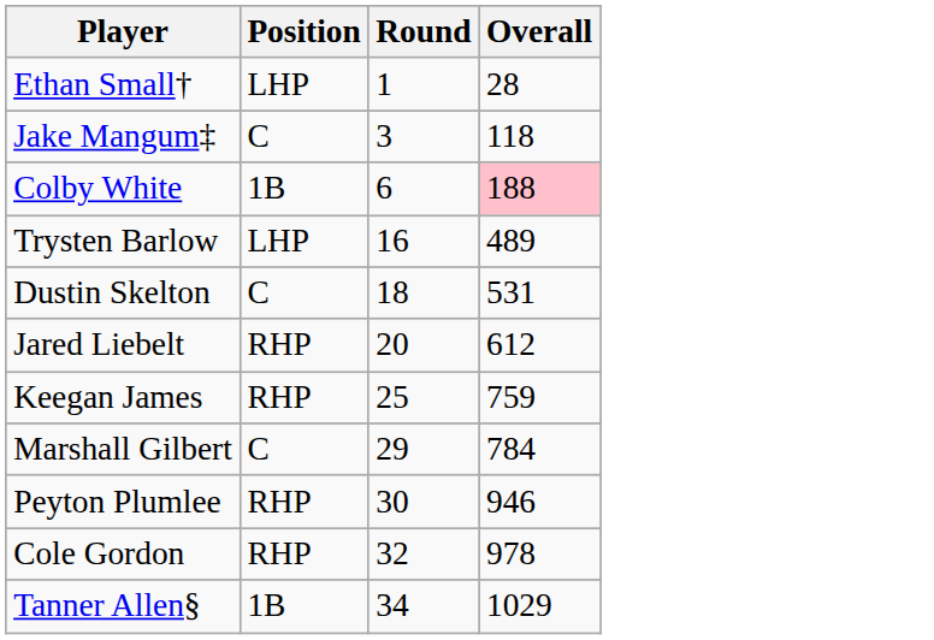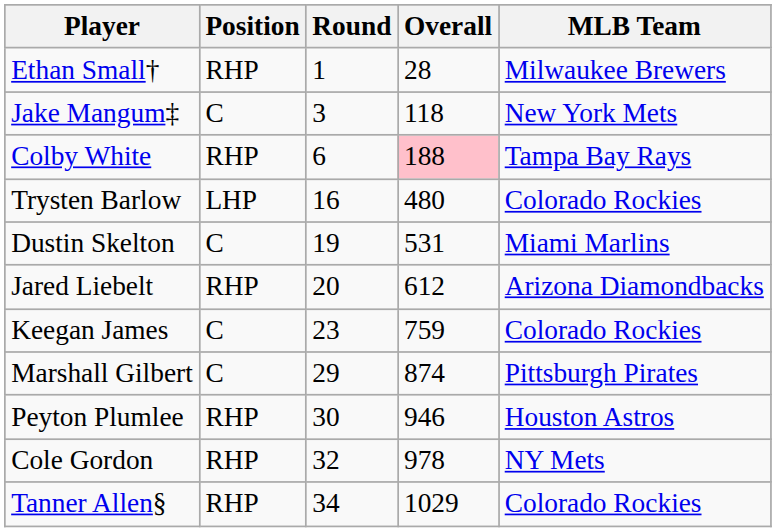 <table class="wikitable">
 <tr>
 <th>Player</th>
 <th>Position</th>
 <th>Round</th>
 <th>Overall</th>
+<th>MLB Team</th>
 </tr>
 <tr>
 <td><a href='#'>Ethan Small</a>†</td>
-<td>LHP</td>
+<td>RHP</td>
 <td>1</td>
 <td>28</td>
+<td><a href='#'>Milwaukee Brewers</a></td>
 </tr>
 <tr>
 <td><a href='#'>Jake Mangum</a>‡</td>
 <td>C</td>
 <td>3</td>
 <td>118</td>
+<td><a href='#'>New York Mets</a></td>
 </tr>
 <tr>
 <td><a href='#'>Colby White</a></td>
-<td>1B</td>
+<td>RHP</td>
 <td>6</td>
 <td style="background: pink;">188</td>
+<td><a href='#'>Tampa Bay Rays</a></td>
 </tr>
 <tr>
 <td>Trysten Barlow</td>
 <td>LHP</td>
 <td>16</td>
-<td>489</td>
+<td>480</td>
+<td><a href='#'>Colorado Rockies</a></td>
 </tr>
 <tr>
 <td>Dustin Skelton</td>
 <td>C</td>
-<td>18</td>
+<td>19</td>
 <td>531</td>
+<td><a href='#'>Miami Marlins</a></td>
 </tr>
 <tr>
 <td>Jared Liebelt</td>
 <td>RHP</td>
 <td>20</td>
 <td>612</td>
+<td><a href='#'>Arizona Diamondbacks</a></td>
 </tr>
 <tr>
 <td>Keegan James</td>
-<td>RHP</td>
-<td>25</td>
+<td>C</td>
+<td>23</td>
 <td>759</td>
+<td><a href='#'>Colorado Rockies</a></td>
 </tr>
 <tr>
 <td>Marshall Gilbert</td>
 <td>C</td>
 <td>29</td>
-<td>784</td>
+<td>874</td>
+<td><a href='#'>Pittsburgh Pirates</a></td>
 </tr>
 <tr>
 <td>Peyton Plumlee</td>
 <td>RHP</td>
 <td>30</td>
 <td>946</td>
+<td><a href='#'>Houston Astros</a></td>
 </tr>
 <tr>
 <td>Cole Gordon</td>
 <td>RHP</td>
 <td>32</td>
 <td>978</td>
+<td><a href='#'>NY Mets</a></td>
 </tr>
 <tr>
 <td><a href='#'>Tanner Allen</a>§</td>
-<td>1B</td>
+<td>RHP</td>
 <td>34</td>
 <td>1029</td>
+<td><a href='#'>Colorado Rockies</a></td>
 </tr>
 </table>
